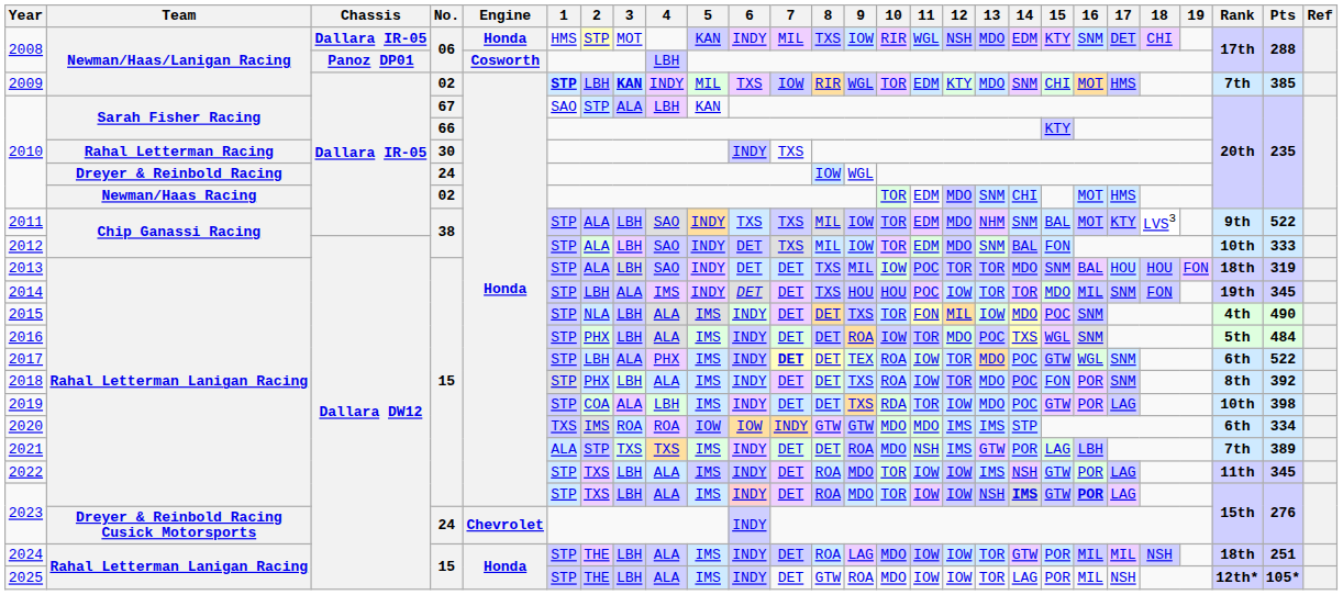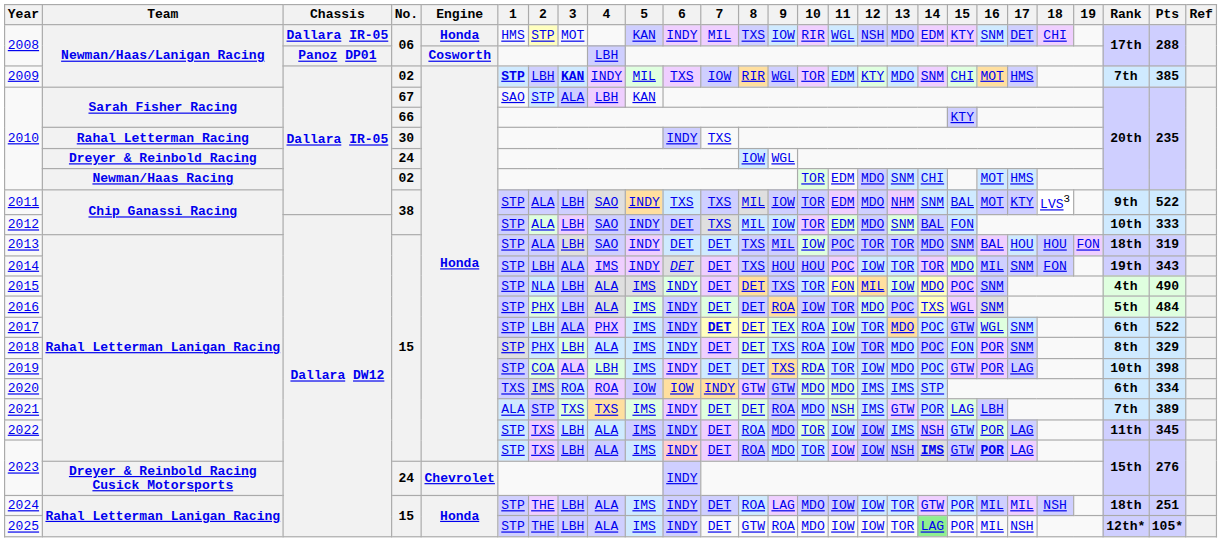 <table class="wikitable" style="text-align:center; font-size:85%">
 <tr>
 <th>Year</th>
 <th>Team</th>
 <th>Chassis</th>
 <th>No.</th>
 <th>Engine</th>
 <th>1</th>
 <th>2</th>
 <th>3</th>
 <th>4</th>
 <th>5</th>
 <th>6</th>
 <th>7</th>
 <th>8</th>
 <th>9</th>
 <th>10</th>
 <th>11</th>
 <th>12</th>
 <th>13</th>
 <th>14</th>
 <th>15</th>
 <th>16</th>
 <th>17</th>
 <th>18</th>
 <th>19</th>
 <th>Rank</th>
 <th>Pts</th>
 <th>Ref</th>
 </tr>
 <tr>
 <td rowspan=2><a href='#'>2008</a></td>
 <th rowspan=3 nowrap><a href='#'>Newman/Haas/Lanigan Racing</a></th>
 <th nowrap><a href='#'>Dallara</a> <a href='#'>IR-05</a></th>
 <th rowspan=2>06</th>
 <th><a href='#'>Honda</a></th>
 <td><a href='#'>HMS</a></td>
 <td style="background:#FFFFBF;"><a href='#'>STP</a><br></td>
 <td><a href='#'>MOT</a></td>
 <td></td>
 <td style="background:#CFCFFF;"><a href='#'>KAN</a><br></td>
 <td style="background:#EFCFFF;"><a href='#'>INDY</a><br></td>
 <td style="background:#EFCFFF;"><a href='#'>MIL</a><br></td>
 <td style="background:#CFCFFF;"><a href='#'>TXS</a><br></td>
 <td style="background:#CFEAFF;"><a href='#'>IOW</a><br></td>
 <td style="background:#EFCFFF;"><a href='#'>RIR</a><br></td>
 <td style="background:#CFEAFF;"><a href='#'>WGL</a><br></td>
 <td style="background:#CFCFFF;"><a href='#'>NSH</a><br></td>
 <td style="background:#CFCFFF;"><a href='#'>MDO</a><br></td>
 <td style="background:#EFCFFF;"><a href='#'>EDM</a><br></td>
 <td style="background:#EFCFFF;"><a href='#'>KTY</a><br></td>
 <td style="background:#CFEAFF;"><a href='#'>SNM</a><br></td>
 <td style="background:#CFCFFF;"><a href='#'>DET</a><br></td>
 <td style="background:#EFCFFF;"><a href='#'>CHI</a><br></td>
 <td></td>
 <th rowspan=2 style="background:#CFCFFF;">17th</th>
 <th rowspan=2 style="background:#CFCFFF;">288</th>
 <th rowspan=2></th>
 </tr>
 <tr>
 <th nowrap><a href='#'>Panoz</a> <a href='#'>DP01</a></th>
 <th><a href='#'>Cosworth</a></th>
 <td colspan=3></td>
 <td style="background:#CFCFFF;"><a href='#'>LBH</a><br></td>
 <td colspan=15></td>
 </tr>
 <tr>
 <td><a href='#'>2009</a></td>
 <th rowspan=7 nowrap><a href='#'>Dallara</a> <a href='#'>IR-05</a></th>
 <th>02</th>
 <th rowspan=19><a href='#'>Honda</a></th>
 <td style="background:#CFEAFF;"><strong><a href='#'>STP</a></strong><br></td>
 <td style="background:#CFCFFF;"><a href='#'>LBH</a><br></td>
 <td style="background:#CFEAFF;"><strong><a href='#'>KAN</a></strong><br></td>
 <td style="background:#EFCFFF;"><a href='#'>INDY</a><br></td>
 <td style="background:#DFFFDF;"><a href='#'>MIL</a><br></td>
 <td style="background:#EFCFFF;"><a href='#'>TXS</a><br></td>
 <td style="background:#CFCFFF;"><a href='#'>IOW</a><br></td>
 <td style="background:#FFDF9F;"><a href='#'>RIR</a><br></td>
 <td style="background:#CFCFFF;"><a href='#'>WGL</a><br></td>
 <td style="background:#EFCFFF;"><a href='#'>TOR</a><br></td>
 <td style="background:#CFEAFF;"><a href='#'>EDM</a><br></td>
 <td style="background:#DFFFDF;"><a href='#'>KTY</a><br></td>
 <td style="background:#CFEAFF;"><a href='#'>MDO</a><br></td>
 <td style="background:#EFCFFF;"><a href='#'>SNM</a><br></td>
 <td style="background:#DFFFDF;"><a href='#'>CHI</a><br></td>
 <td style="background:#FFDF9F;"><a href='#'>MOT</a><br></td>
 <td style="background:#CFCFFF;"><a href='#'>HMS</a><br></td>
 <td colspan=2></td>
 <th style="background:#CFEAFF;">7th</th>
 <th style="background:#CFEAFF;">385</th>
 <th></th>
 </tr>
 <tr>
 <td rowspan=5><a href='#'>2010</a></td>
 <th rowspan=2 nowrap><a href='#'>Sarah Fisher Racing</a></th>
 <th>67</th>
 <td><a href='#'>SAO</a></td>
 <td style="background:#CFEAFF;"><a href='#'>STP</a><br></td>
 <td style="background:#CFCFFF;"><a href='#'>ALA</a><br></td>
 <td style="background:#EFCFFF;"><a href='#'>LBH</a><br></td>
 <td><a href='#'>KAN</a></td>
 <td colspan=14></td>
 <th rowspan=5 style="background:#CFCFFF;">20th</th>
 <th rowspan=5 style="background:#CFCFFF;">235</th>
 <th rowspan=5></th>
 </tr>
 <tr>
 <th>66</th>
 <td colspan=14></td>
 <td style="background:#CFCFFF;"><a href='#'>KTY</a><br></td>
 </tr>
 <tr>
 <th><a href='#'>Rahal Letterman Racing</a></th>
 <th>30</th>
 <td colspan=5></td>
 <td style="background:#CFCFFF;"><a href='#'>INDY</a><br></td>
 <td><a href='#'>TXS</a></td>
 <td colspan=12></td>
 </tr>
 <tr>
 <th nowrap><a href='#'>Dreyer & Reinbold Racing</a></th>
 <th>24</th>
 <td colspan=7></td>
 <td style="background:#CFEAFF;"><a href='#'>IOW</a><br></td>
 <td><a href='#'>WGL</a></td>
 <td colspan=10></td>
 </tr>
 <tr>
 <th nowrap><a href='#'>Newman/Haas Racing</a></th>
 <th>02</th>
 <td colspan=9></td>
 <td style="background:#DFFFDF;"><a href='#'>TOR</a><br></td>
 <td><a href='#'>EDM</a></td>
 <td style="background:#CFCFFF;"><a href='#'>MDO</a><br></td>
 <td style="background:#CFEAFF;"><a href='#'>SNM</a><br></td>
 <td style="background:#CFEAFF;"><a href='#'>CHI</a><br></td>
 <td></td>
 <td style="background:#CFEAFF;"><a href='#'>MOT</a><br></td>
 <td style="background:#CFEAFF;"><a href='#'>HMS</a><br></td>
 <td colspan=2></td>
 </tr>
 <tr>
 <td><a href='#'>2011</a></td>
 <th rowspan=2 nowrap><a href='#'>Chip Ganassi Racing</a></th>
 <th rowspan=2>38</th>
 <td style="background:#CFCFFF;"><a href='#'>STP</a><br></td>
 <td style="background:#CFCFFF;"><a href='#'>ALA</a><br></td>
 <td style="background:#CFCFFF;"><a href='#'>LBH</a><br></td>
 <td style="background:#DFDFDF;"><a href='#'>SAO</a><br></td>
 <td style="background:#FFDF9F;"><a href='#'>INDY</a><br></td>
 <td style="background:#CFEAFF;"><a href='#'>TXS</a><br></td>
 <td style="background:#CFCFFF;"><a href='#'>TXS</a><br></td>
 <td style="background:#DFDFDF;"><a href='#'>MIL</a><br></td>
 <td style="background:#CFCFFF;"><a href='#'>IOW</a><br></td>
 <td style="background:#CFCFFF;"><a href='#'>TOR</a><br></td>
 <td style="background:#EFCFFF;"><a href='#'>EDM</a><br></td>
 <td style="background:#CFCFFF;"><a href='#'>MDO</a><br></td>
 <td style="background:#EFCFFF;"><a href='#'>NHM</a><br></td>
 <td style="background:#CFEAFF;"><a href='#'>SNM</a><br></td>
 <td style="background:#CFEAFF;"><a href='#'>BAL</a><br></td>
 <td style="background:#CFCFFF;"><a href='#'>MOT</a><br></td>
 <td style="background:#CFCFFF;"><a href='#'>KTY</a><br></td>
 <td style="background:#FFFFFF;"><a href='#'>LVS</a><sup>3</sup><br></td>
 <td></td>
 <th style="background:#CFEAFF;">9th</th>
 <th style="background:#CFEAFF;">522</th>
 <th></th>
 </tr>
 <tr>
 <td><a href='#'>2012</a></td>
 <th rowspan=15 nowrap><a href='#'>Dallara</a> <a href='#'>DW12</a></th>
 <td style="background:#CFCFFF;"><a href='#'>STP</a><br></td>
 <td style="background:#dfffdf;"><a href='#'>ALA</a><br></td>
 <td style="background:#EFCFFF;"><a href='#'>LBH</a><br></td>
 <td style="background:#CFCFFF;"><a href='#'>SAO</a><br></td>
 <td style="background:#CFCFFF;"><a href='#'>INDY</a><br></td>
 <td style="background:#CFCFFF;"><a href='#'>DET</a><br></td>
 <td style="background:#DFDFDF;"><a href='#'>TXS</a><br></td>
 <td style="background:#CFEAFF;"><a href='#'>MIL</a><br></td>
 <td style="background:#CFEAFF;"><a href='#'>IOW</a><br></td>
 <td style="background:#EFCFFF;"><a href='#'>TOR</a><br></td>
 <td style="background:#dfffdf;"><a href='#'>EDM</a><br></td>
 <td style="background:#CFCFFF;"><a href='#'>MDO</a><br></td>
 <td style="background:#dfffdf;"><a href='#'>SNM</a><br></td>
 <td style="background:#CFCFFF;"><a href='#'>BAL</a><br></td>
 <td style="background:#CFEAFF;"><a href='#'>FON</a><br></td>
 <td colspan=4></td>
 <th style="background:#CFEAFF;">10th</th>
 <th style="background:#CFEAFF;">333</th>
 <th></th>
 </tr>
 <tr>
 <td><a href='#'>2013</a></td>
 <th rowspan=11 nowrap><a href='#'>Rahal Letterman Lanigan Racing</a></th>
 <th rowspan=11>15</th>
 <td style="background:#CFCFFF;"><a href='#'>STP</a><br></td>
 <td style="background:#CFCFFF;"><a href='#'>ALA</a><br></td>
 <td style="background:#DFDFDF;"><a href='#'>LBH</a><br></td>
 <td style="background:#CFCFFF;"><a href='#'>SAO</a><br></td>
 <td style="background:#EFCFFF;"><a href='#'>INDY</a><br></td>
 <td style="background:#CFEAFF;"><a href='#'>DET</a><br></td>
 <td style="background:#CFEAFF;"><a href='#'>DET</a><br></td>
 <td style="background:#CFCFFF;"><a href='#'>TXS</a><br></td>
 <td style="background:#CFCFFF;"><a href='#'>MIL</a><br></td>
 <td style="background:#DFFFDF;"><a href='#'>IOW</a><br></td>
 <td style="background:#CFCFFF;"><a href='#'>POC</a><br></td>
 <td style="background:#CFCFFF;"><a href='#'>TOR</a><br></td>
 <td style="background:#CFCFFF;"><a href='#'>TOR</a><br></td>
 <td style="background:#CFCFFF;"><a href='#'>MDO</a><br></td>
 <td style="background:#CFCFFF;"><a href='#'>SNM</a><br></td>
 <td style="background:#EFCFFF;"><a href='#'>BAL</a><br></td>
 <td style="background:#CFEAFF;"><a href='#'>HOU</a><br></td>
 <td style="background:#CFCFFF;"><a href='#'>HOU</a><br></td>
 <td style="background:#EFCFFF;"><a href='#'>FON</a><br></td>
 <th style="background:#CFCFFF;">18th</th>
 <th style="background:#CFCFFF;">319</th>
 <th></th>
 </tr>
 <tr>
 <td><a href='#'>2014</a></td>
 <td style="background:#CFCFFF;"><a href='#'>STP</a><br></td>
 <td style="background:#CFCFFF;"><a href='#'>LBH</a><br></td>
 <td style="background:#CFCFFF;"><a href='#'>ALA</a><br></td>
 <td style="background:#EFCFFF;"><a href='#'>IMS</a><br></td>
 <td style="background:#EFCFFF;"><a href='#'>INDY</a><br></td>
 <td style="background:#DFDFDF;"><em><a href='#'>DET</a></em><br></td>
 <td style="background:#EFCFFF;"><a href='#'>DET</a><br></td>
 <td style="background:#CFCFFF;"><a href='#'>TXS</a><br></td>
 <td style="background:#CFCFFF;"><a href='#'>HOU</a><br></td>
 <td style="background:#CFCFFF;"><a href='#'>HOU</a><br></td>
 <td style="background:#EFCFFF;"><a href='#'>POC</a><br></td>
 <td style="background:#CFEAFF;"><a href='#'>IOW</a><br></td>
 <td style="background:#CFEAFF;"><a href='#'>TOR</a><br></td>
 <td style="background:#EFCFFF;"><a href='#'>TOR</a><br></td>
 <td style="background:#DFFFDF;"><a href='#'>MDO</a><br></td>
 <td style="background:#CFCFFF;"><a href='#'>MIL</a><br></td>
 <td style="background:#CFCFFF;"><a href='#'>SNM</a><br></td>
 <td style="background:#CFCFFF;"><a href='#'>FON</a><br></td>
 <td></td>
 <th style="background:#CFCFFF;">19th</th>
-<th style="background:#CFCFFF;">345</th>
+<th style="background:#CFCFFF;">343</th>
 <th></th>
 </tr>
 <tr>
 <td><a href='#'>2015</a></td>
 <td style="background:#CFCFFF;"><a href='#'>STP</a><br></td>
 <td style="background:#CFEAFF;"><a href='#'>NLA</a><br></td>
 <td style="background:#CFCFFF;"><a href='#'>LBH</a><br></td>
 <td style="background:#DFDFDF;"><a href='#'>ALA</a><br></td>
 <td style="background:#DFDFDF;"><a href='#'>IMS</a><br></td>
 <td style="background:#DFFFDF;"><a href='#'>INDY</a><br></td>
 <td style="background:#EFCFFF;"><a href='#'>DET</a><br></td>
 <td style="background:#FFDF9F;"><a href='#'>DET</a><br></td>
 <td style="background:#CFCFFF;"><a href='#'>TXS</a><br></td>
 <td style="background:#CFEAFF;"><a href='#'>TOR</a><br></td>
 <td style="background:#FFFFBF;"><a href='#'>FON</a><br></td>
 <td style="background:#FFDF9F;"><a href='#'>MIL</a><br></td>
 <td style="background:#DFFFDF;"><a href='#'>IOW</a><br></td>
 <td style="background:#FFFFBF;"><a href='#'>MDO</a><br></td>
 <td style="background:#EFCFFF;"><a href='#'>POC</a><br></td>
 <td style="background:#CFCFFF;"><a href='#'>SNM</a><br></td>
 <td colspan=3></td>
 <th style="background:#DFFFDF;">4th</th>
 <th style="background:#DFFFDF;">490</th>
 <th></th>
 </tr>
 <tr>
 <td><a href='#'>2016</a></td>
 <td style="background:#CFCFFF;"><a href='#'>STP</a><br></td>
 <td style="background:#DFFFDF;"><a href='#'>PHX</a><br></td>
 <td style="background:#CFCFFF;"><a href='#'>LBH</a><br></td>
 <td style="background:#DFDFDF;"><a href='#'>ALA</a><br></td>
 <td style="background:#DFFFDF;"><a href='#'>IMS</a><br></td>
 <td style="background:#CFCFFF;"><a href='#'>INDY</a><br></td>
 <td style="background:#DFFFDF;"><a href='#'>DET</a><br></td>
 <td style="background:#CFCFFF;"><a href='#'>DET</a><br></td>
 <td style="background:#FFDF9F;"><a href='#'>ROA</a><br></td>
 <td style="background:#CFCFFF;"><a href='#'>IOW</a><br></td>
 <td style="background:#CFCFFF;"><a href='#'>TOR</a><br></td>
 <td style="background:#DFFFDF;"><a href='#'>MDO</a><br></td>
 <td style="background:#CFCFFF;"><a href='#'>POC</a><br></td>
 <td style="background:#FFFFBF;"><a href='#'>TXS</a><br></td>
 <td style="background:#EFCFFF;"><a href='#'>WGL</a><br></td>
 <td style="background:#DFDFDF;"><a href='#'>SNM</a><br></td>
 <td colspan=3></td>
 <th style="background:#DFFFDF;">5th</th>
 <th style="background:#DFFFDF;">484</th>
 <th></th>
 </tr>
 <tr>
 <td><a href='#'>2017</a></td>
 <td style="background:#CFCFFF;"><a href='#'>STP</a><br></td>
 <td style="background:#CFEAFF;"><a href='#'>LBH</a><br></td>
 <td style="background:#CFCFFF;"><a href='#'>ALA</a><br></td>
 <td style="background:#EFCFFF;"><a href='#'>PHX</a><br></td>
 <td style="background:#CFEAFF;"><a href='#'>IMS</a><br></td>
 <td style="background:#CFCFFF;"><a href='#'>INDY</a><br></td>
 <td style="background:#FFFFBF;"><a href='#'><strong>DET</strong></a><br></td>
 <td style="background:#FFFFBF;"><a href='#'>DET</a><br></td>
 <td style="background:#DFFFDF;"><a href='#'>TEX</a><br></td>
 <td style="background:#CFEAFF;"><a href='#'>ROA</a><br></td>
 <td style="background:#DFFFDF;"><a href='#'>IOW</a><br></td>
 <td style="background:#CFEAFF;"><a href='#'>TOR</a><br></td>
 <td style="background:#FFDF9F;"><a href='#'>MDO</a><br></td>
 <td style="background:#CFEAFF;"><a href='#'>POC</a><br></td>
 <td style="background:#CFCFFF;"><a href='#'>GTW</a><br></td>
 <td style="background:#DFFFDF;"><a href='#'>WGL</a><br></td>
 <td style="background:#CFEAFF;"><a href='#'>SNM</a><br></td>
 <td colspan=2></td>
 <th style="background:#CFEAFF;">6th</th>
 <th style="background:#CFEAFF;">522</th>
 <th></th>
 </tr>
 <tr>
 <td><a href='#'>2018</a></td>
 <td style="background:#DFDFDF;"><a href='#'>STP</a><br></td>
 <td style="background:#CFEAFF;"><a href='#'>PHX</a><br></td>
 <td style="background:#DFFFDF;"><a href='#'>LBH</a><br></td>
 <td style="background:#CFEAFF;"><a href='#'>ALA</a><br></td>
 <td style="background:#CFEAFF;"><a href='#'>IMS</a><br></td>
 <td style="background:#CFEAFF;"><a href='#'>INDY</a><br></td>
 <td style="background:#EFCFFF;"><a href='#'>DET</a><br></td>
 <td style="background:#DFFFDF;"><a href='#'>DET</a><br></td>
 <td style="background:#CFEAFF;"><a href='#'>TXS</a><br></td>
 <td style="background:#CFEAFF;"><a href='#'>ROA</a><br></td>
 <td style="background:#CFEAFF;"><a href='#'>IOW</a><br></td>
 <td style="background:#CFCFFF;"><a href='#'>TOR</a><br></td>
 <td style="background:#CFEAFF;"><a href='#'>MDO</a><br></td>
 <td style="background:#CFCFFF;"><a href='#'>POC</a><br></td>
 <td style="background:#CFEAFF;"><a href='#'>FON</a><br></td>
 <td style="background:#EFCFFF;"><a href='#'>POR</a><br></td>
 <td style="background:#CFCFFF;"><a href='#'>SNM</a><br></td>
 <td colspan=2></td>
 <th style="background:#CFEAFF;">8th</th>
-<th style="background:#CFEAFF;">392</th>
+<th style="background:#CFEAFF;">329</th>
 <th></th>
 </tr>
 <tr>
 <td><a href='#'>2019</a></td>
 <td style="background:#CFCFFF;"><a href='#'>STP</a><br></td>
 <td style="background:#DFFFDF;"><a href='#'>COA</a><br></td>
 <td style="background:#EFCFFF;"><a href='#'>ALA</a><br></td>
 <td style="background:#DFFFDF;"><a href='#'>LBH</a><br></td>
 <td style="background:#CFEAFF;"><a href='#'>IMS</a><br></td>
 <td style="background:#EFCFFF;"><a href='#'>INDY</a><br></td>
 <td style="background:#CFEAFF;"><a href='#'>DET</a><br></td>
 <td style="background:#CFEAFF;"><a href='#'>DET</a><br></td>
 <td style="background:#FFDF9F;"><a href='#'>TXS</a><br></td>
 <td style="background:#DFFFDF;"><a href='#'>RDA</a><br></td>
 <td style="background:#CFEAFF;"><a href='#'>TOR</a><br></td>
 <td style="background:#CFEAFF;"><a href='#'>IOW</a><br></td>
 <td style="background:#CFEAFF;"><a href='#'>MDO</a><br></td>
 <td style="background:#CFEAFF;"><a href='#'>POC</a><br></td>
 <td style="background:#EFCFFF;"><a href='#'>GTW</a><br></td>
 <td style="background:#EFCFFF;"><a href='#'>POR</a><br></td>
 <td style="background:#CFCFFF;"><a href='#'>LAG</a><br></td>
 <td colspan=2></td>
 <th style="background:#CFEAFF;">10th</th>
 <th style="background:#CFEAFF;">398</th>
 <th></th>
 </tr>
 <tr>
 <td><a href='#'>2020</a></td>
 <td style="background:#CFCFFF;"><a href='#'>TXS</a><br></td>
 <td style="background:#DFDFDF;"><a href='#'>IMS</a><br></td>
 <td style="background:#CFEAFF;"><a href='#'>ROA</a><br></td>
 <td style="background:#EFCFFF;"><a href='#'>ROA</a><br></td>
 <td style="background:#CFCFFF;"><a href='#'>IOW</a><br></td>
 <td style="background:#FFDF9F;"><a href='#'>IOW</a><br></td>
 <td style="background:#FFDF9F;"><a href='#'>INDY</a><br></td>
 <td style="background:#EFCFFF;"><a href='#'>GTW</a><br></td>
 <td style="background:#CFCFFF;"><a href='#'>GTW</a><br></td>
 <td style="background:#DFFFDF;"><a href='#'>MDO</a><br></td>
 <td style="background:#DFFFDF;"><a href='#'>MDO</a><br></td>
 <td style="background:#CFEAFF;"><a href='#'>IMS</a><br></td>
 <td style="background:#CFEAFF;"><a href='#'>IMS</a><br></td>
 <td style="background:#CFEAFF;"><a href='#'>STP</a><br></td>
 <td colspan=5></td>
 <th style="background:#CFEAFF;">6th</th>
 <th style="background:#CFEAFF;">334</th>
 <th></th>
 </tr>
 <tr>
 <td><a href='#'>2021</a></td>
 <td style="background:#CFEAFF;"><a href='#'>ALA</a><br></td>
 <td style="background:#CFCFFF;"><a href='#'>STP</a><br></td>
 <td style="background:#DFFFDF;"><a href='#'>TXS</a><br></td>
 <td style="background:#FFDF9F;"><a href='#'>TXS</a><br></td>
 <td style="background:#DFFFDF;"><a href='#'>IMS</a><br></td>
 <td style="background:#EFCFFF;"><a href='#'>INDY</a><br></td>
 <td style="background:#DFFFDF;"><a href='#'>DET</a><br></td>
 <td style="background:#DFFFDF;"><a href='#'>DET</a><br></td>
 <td style="background:#CFCFFF;"><a href='#'>ROA</a><br></td>
 <td style="background:#CFEAFF;"><a href='#'>MDO</a><br></td>
 <td style="background:#DFFFDF;"><a href='#'>NSH</a><br></td>
 <td style="background:#CFEAFF;"><a href='#'>IMS</a><br></td>
 <td style="background:#EFCFFF;"><a href='#'>GTW</a><br></td>
 <td style="background:#CFEAFF;"><a href='#'>POR</a><br></td>
 <td style="background:#DFFFDF;"><a href='#'>LAG</a><br></td>
 <td style="background:#CFCFFF;"><a href='#'>LBH</a><br></td>
 <td colspan=3></td>
 <th style="background:#CFEAFF;">7th</th>
 <th style="background:#CFEAFF;">389</th>
 <th></th>
 </tr>
 <tr>
 <td><a href='#'>2022</a></td>
 <td style="background:#CFEAFF;"><a href='#'>STP</a><br></td>
 <td style="background:#EFCFFF;"><a href='#'>TXS</a><br></td>
 <td style="background:#CFEAFF;"><a href='#'>LBH</a><br></td>
 <td style="background:#CFEAFF;"><a href='#'>ALA</a><br></td>
 <td style="background:#CFCFFF;"><a href='#'>IMS</a><br></td>
 <td style="background:#CFCFFF;"><a href='#'>INDY</a><br></td>
 <td style="background:#EFCFFF;"><a href='#'>DET</a><br></td>
 <td style="background:#CFEAFF;"><a href='#'>ROA</a><br></td>
 <td style="background:#CFCFFF;"><a href='#'>MDO</a><br></td>
 <td style="background:#DFFFDF;"><a href='#'>TOR</a><br></td>
 <td style="background:#CFEAFF;"><a href='#'>IOW</a><br></td>
 <td style="background:#CFCFFF;"><a href='#'>IOW</a><br></td>
 <td style="background:#CFEAFF;"><a href='#'>IMS</a><br></td>
 <td style="background:#EFCFFF;"><a href='#'>NSH</a><br></td>
 <td style="background:#CFEAFF;"><a href='#'>GTW</a><br></td>
 <td style="background:#DFFFDF;"><a href='#'>POR</a><br></td>
 <td style="background:#CFCFFF;"><a href='#'>LAG</a><br></td>
 <td colspan=2></td>
 <th style="background:#CFCFFF;">11th</th>
 <th style="background:#CFCFFF;">345</th>
 <th></th>
 </tr>
 <tr>
 <td rowspan="2"><a href='#'>2023</a></td>
 <td style="background:#CFEAFF;"><a href='#'>STP</a><br></td>
 <td style="background:#EFCFFF;"><a href='#'>TXS</a><br></td>
 <td style="background:#CFCFFF;"><a href='#'>LBH</a><br></td>
 <td style="background:#CFCFFF;"><a href='#'>ALA</a><br></td>
 <td style="background:#CFEAFF;"><a href='#'>IMS</a><br></td>
 <td style="background:#FFCFCF;"><a href='#'>INDY</a><br></td>
 <td style="background:#EFCFFF;"><a href='#'>DET</a><br></td>
 <td style="background:#CFCFFF;"><a href='#'>ROA</a><br></td>
 <td style="background:#CFEAFF;"><a href='#'>MDO</a><br></td>
 <td style="background:#CFEAFF;"><a href='#'>TOR</a><br></td>
 <td style="background:#EFCFFF;"><a href='#'>IOW</a><br></td>
 <td style="background:#CFCFFF;"><a href='#'>IOW</a><br></td>
 <td style="background:#CFCFFF;"><a href='#'>NSH</a><br></td>
 <td style="background:#DFDFDF;"><strong><a href='#'>IMS</a></strong><br></td>
 <td style="background:#CFCFFF;"><a href='#'>GTW</a><br></td>
 <td style="background:#CFCFFF;"><strong><a href='#'>POR</a></strong><br></td>
 <td style="background:#EFCFFF;"><a href='#'>LAG</a><br></td>
 <td colspan=2></td>
 <th rowspan=2 style="background:#CFCFFF;">15th</th>
 <th rowspan=2 style="background:#CFCFFF;">276</th>
 <th rowspan=2></th>
 </tr>
 <tr>
 <th nowrap><a href='#'>Dreyer & Reinbold Racing</a><br><a href='#'>Cusick Motorsports</a></th>
 <th rowspan=1>24</th>
 <th rowspan="1"><a href='#'>Chevrolet</a></th>
 <td colspan=5></td>
 <td style="background:#CFCFFF;"><a href='#'>INDY</a><br></td>
 <td colspan=13></td>
 </tr>
 <tr>
 <td><a href='#'>2024</a></td>
 <th rowspan=2><a href='#'>Rahal Letterman Lanigan Racing</a></th>
 <th rowspan=2>15</th>
 <th rowspan=2><a href='#'>Honda</a></th>
 <td style="background:#CFCFFF;"><a href='#'>STP</a><br></td>
 <td style="background:#EFCFFF;"><a href='#'>THE</a><br></td>
 <td style="background:#CFCFFF;"><a href='#'>LBH</a><br></td>
 <td style="background:#CFCFFF;"><a href='#'>ALA</a><br></td>
 <td style="background:#CFEAFF;"><a href='#'>IMS</a><br></td>
 <td style="background:#CFCFFF;"><a href='#'>INDY</a><br></td>
 <td style="background:#CFCFFF;"><a href='#'>DET</a><br></td>
 <td style="background:#CFEAFF;"><a href='#'>ROA</a><br></td>
 <td style="background:#EFCFFF;"><a href='#'>LAG</a><br></td>
 <td style="background:#CFCFFF;"><a href='#'>MDO</a><br></td>
 <td style="background:#CFCFFF;"><a href='#'>IOW</a><br></td>
 <td style="background:#CFEAFF;"><a href='#'>IOW</a><br></td>
 <td style="background:#CFEAFF;"><a href='#'>TOR</a><br></td>
 <td style="background:#EFCFFF;"><a href='#'>GTW</a><br></td>
 <td style="background:#CFEAFF;"><a href='#'>POR</a><br></td>
 <td style="background:#CFCFFF;"><a href='#'>MIL</a><br></td>
 <td style="background:#EFCFFF;"><a href='#'>MIL</a><br></td>
 <td style="background:#CFCFFF;"><a href='#'>NSH</a><br></td>
 <td></td>
 <th style="background:#CFCFFF;">18th</th>
 <th style="background:#CFCFFF;">251</th>
 <th></th>
 </tr>
 <tr>
 <td><a href='#'>2025</a></td>
 <td style="background:#CFCFFF;"><a href='#'>STP</a><br></td>
 <td style="background:#CFCFFF;"><a href='#'>THE</a><br></td>
 <td style="background:#CFCFFF;"><a href='#'>LBH</a><br></td>
 <td style="background:#CFCFFF;"><a href='#'>ALA</a><br></td>
 <td style="background:#CFEAFF;"><a href='#'>IMS</a><br></td>
 <td style="background:#CFCFFF;"><a href='#'>INDY</a><br></td>
 <td style="background:#;"><a href='#'>DET</a><br></td>
 <td><a href='#'>GTW</a><br></td>
 <td><a href='#'>ROA</a><br></td>
 <td><a href='#'>MDO</a><br></td>
 <td><a href='#'>IOW</a><br></td>
 <td><a href='#'>IOW</a><br></td>
 <td><a href='#'>TOR</a><br></td>
-<td><a href='#'>LAG</a><br></td>
+<td style="background: lightgreen;"><a href='#'>LAG</a><br></td>
 <td><a href='#'>POR</a><br></td>
 <td><a href='#'>MIL</a><br></td>
 <td><a href='#'>NSH</a><br></td>
 <td colspan=2></td>
 <th style="background:#CFCFFF;">12th*</th>
 <th style="background:#CFCFFF;">105*</th>
 <th></th>
 </tr>
 </table>
